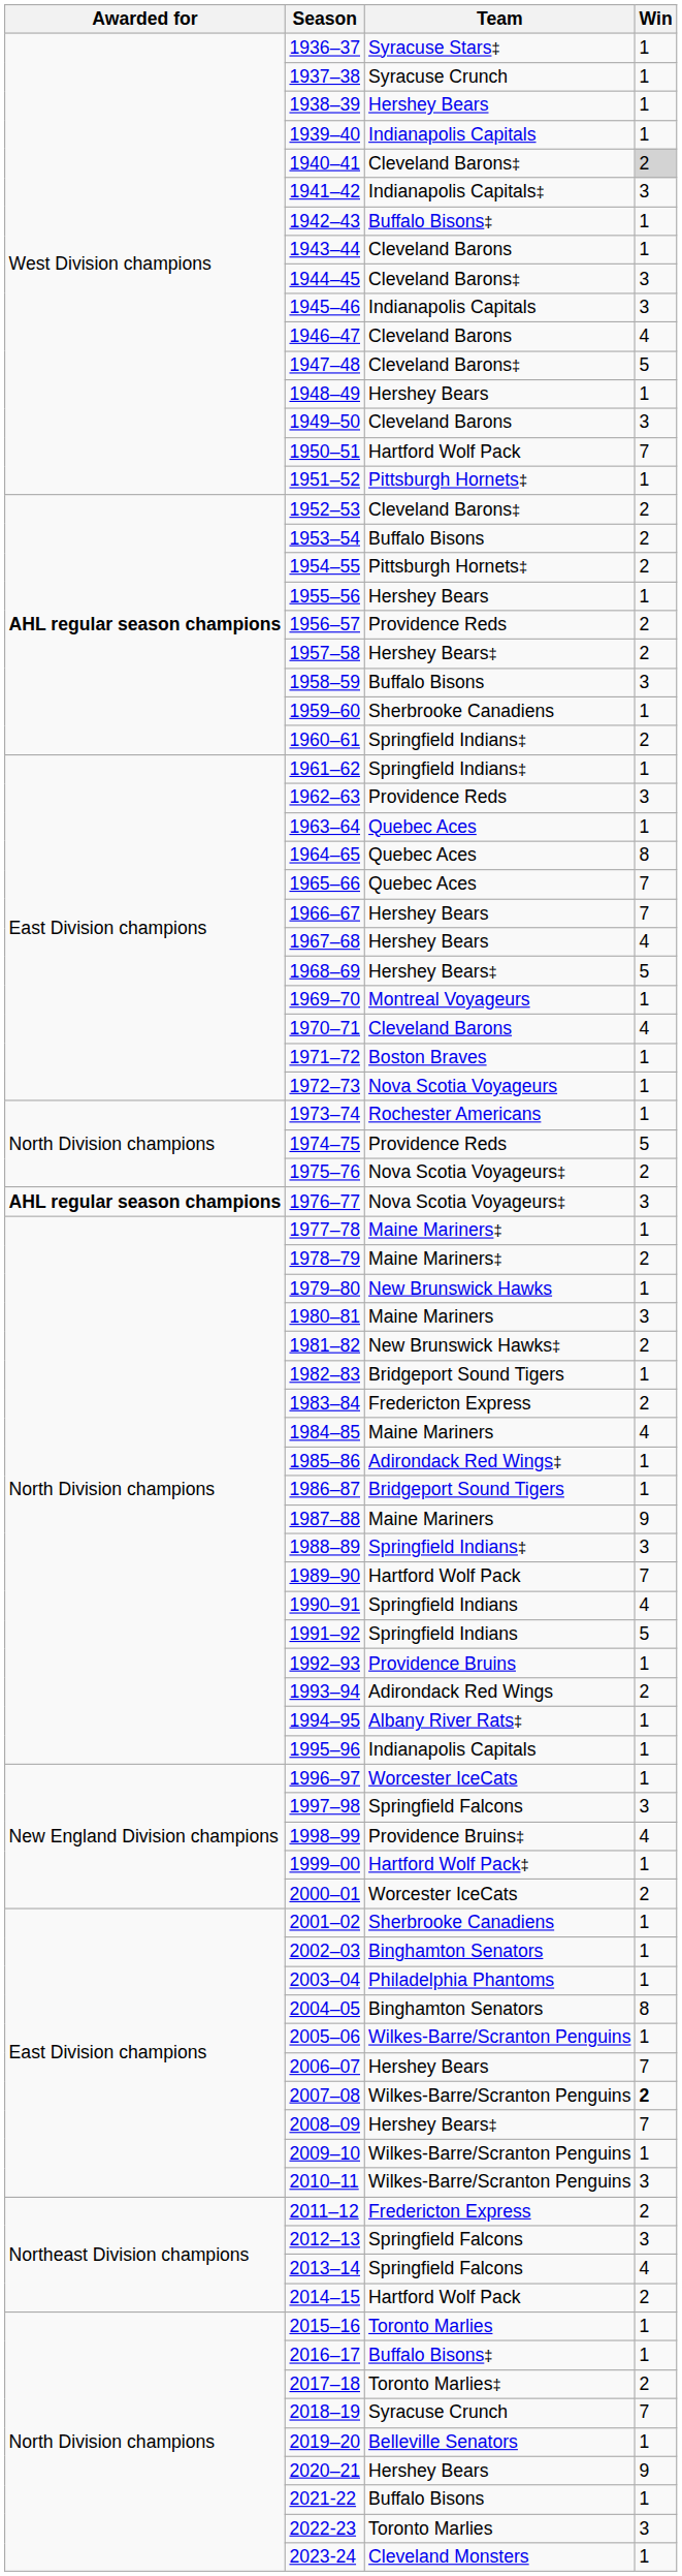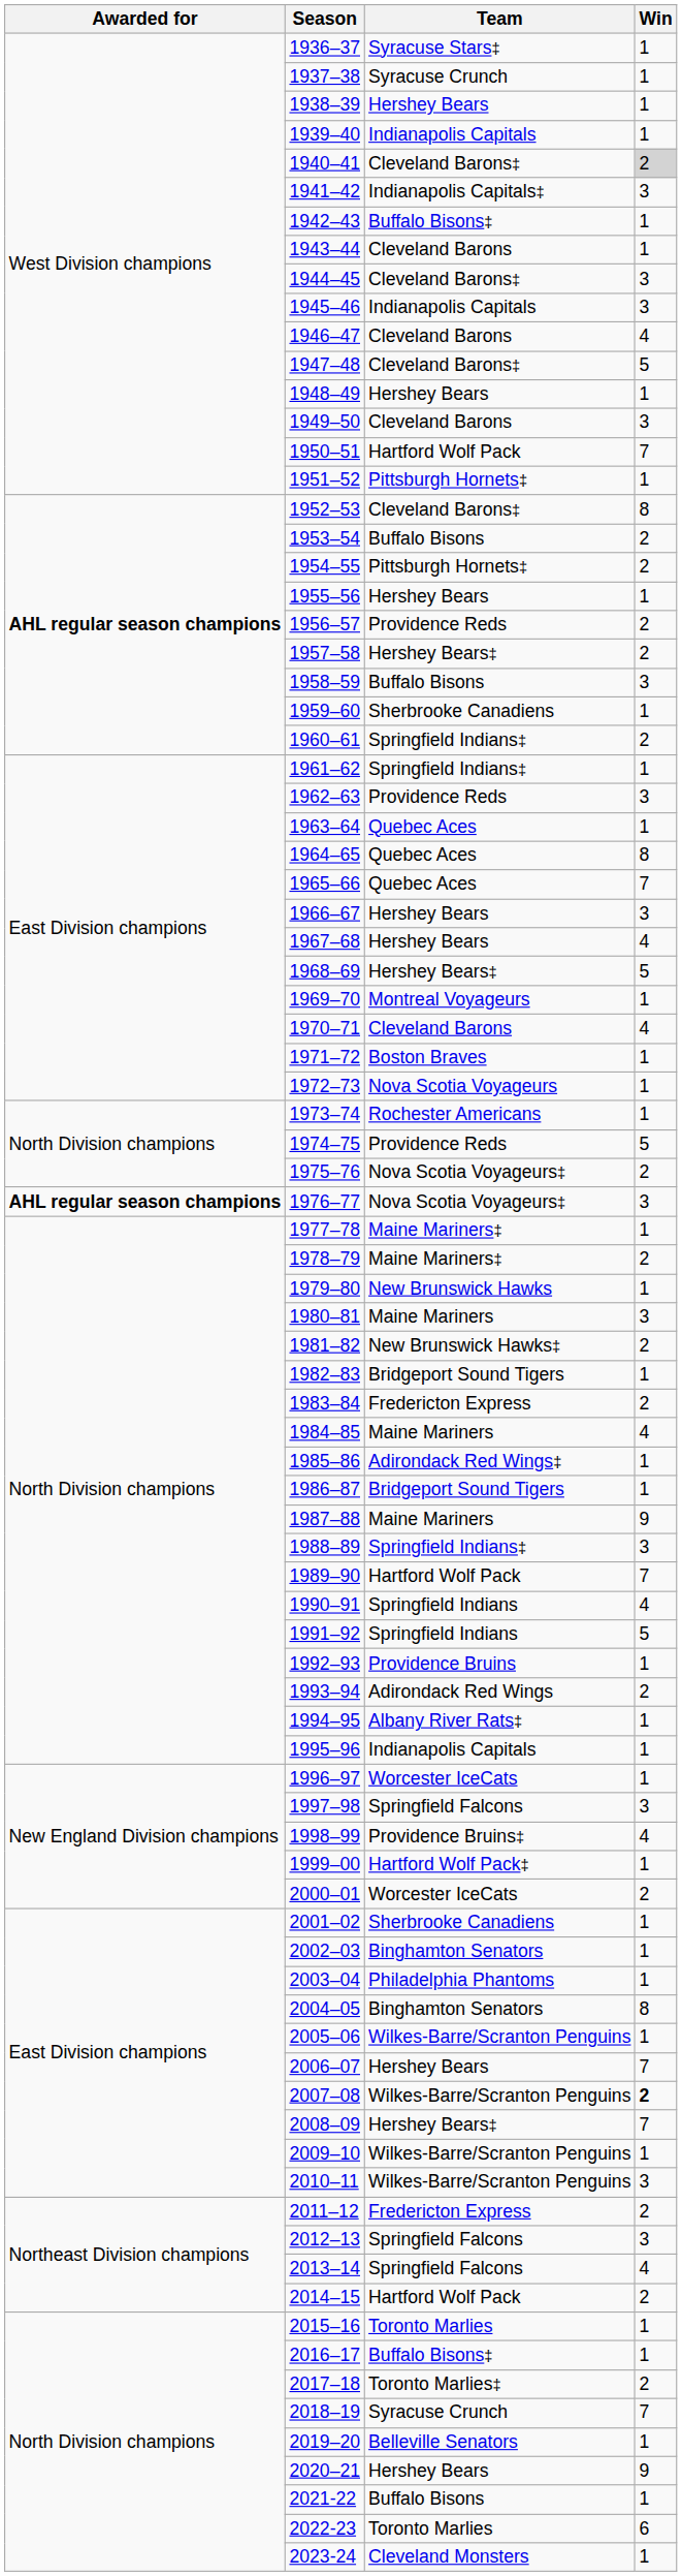 <table class="wikitable sortable">
 <tr>
 <th>Awarded for</th>
 <th>Season</th>
 <th>Team</th>
 <th>Win</th>
 </tr>
 <tr>
 <td rowspan=16>West Division champions</td>
 <td><a href='#'>1936–37</a></td>
 <td><a href='#'>Syracuse Stars</a><small>‡</small></td>
 <td>1</td>
 </tr>
 <tr>
 <td><a href='#'>1937–38</a></td>
 <td>Syracuse Crunch</td>
 <td>1</td>
 </tr>
 <tr>
 <td><a href='#'>1938–39</a></td>
 <td><a href='#'>Hershey Bears</a></td>
 <td>1</td>
 </tr>
 <tr>
 <td><a href='#'>1939–40</a></td>
 <td><a href='#'>Indianapolis Capitals</a></td>
 <td>1</td>
 </tr>
 <tr>
 <td><a href='#'>1940–41</a></td>
 <td>Cleveland Barons<small>‡</small></td>
 <td style="background: lightgrey;">2</td>
 </tr>
 <tr>
 <td><a href='#'>1941–42</a></td>
 <td>Indianapolis Capitals<small>‡</small></td>
 <td>3</td>
 </tr>
 <tr>
 <td><a href='#'>1942–43</a></td>
 <td><a href='#'>Buffalo Bisons</a><small>‡</small></td>
 <td>1</td>
 </tr>
 <tr>
 <td><a href='#'>1943–44</a></td>
 <td>Cleveland Barons</td>
 <td>1</td>
 </tr>
 <tr>
 <td><a href='#'>1944–45</a></td>
 <td>Cleveland Barons<small>‡</small></td>
 <td>3</td>
 </tr>
 <tr>
 <td><a href='#'>1945–46</a></td>
 <td>Indianapolis Capitals</td>
 <td>3</td>
 </tr>
 <tr>
 <td><a href='#'>1946–47</a></td>
 <td>Cleveland Barons</td>
 <td>4</td>
 </tr>
 <tr>
 <td><a href='#'>1947–48</a></td>
 <td>Cleveland Barons<small>‡</small></td>
 <td>5</td>
 </tr>
 <tr>
 <td><a href='#'>1948–49</a></td>
 <td>Hershey Bears</td>
 <td>1</td>
 </tr>
 <tr>
 <td><a href='#'>1949–50</a></td>
 <td>Cleveland Barons</td>
 <td>3</td>
 </tr>
 <tr>
 <td><a href='#'>1950–51</a></td>
 <td>Hartford Wolf Pack</td>
 <td>7</td>
 </tr>
 <tr>
 <td><a href='#'>1951–52</a></td>
 <td><a href='#'>Pittsburgh Hornets</a><small>‡</small></td>
 <td>1</td>
 </tr>
 <tr>
 <td rowspan=9><strong>AHL regular season champions</strong></td>
 <td><a href='#'>1952–53</a></td>
 <td>Cleveland Barons<small>‡</small></td>
-<td>2</td>
+<td>8</td>
 </tr>
 <tr>
 <td><a href='#'>1953–54</a></td>
 <td>Buffalo Bisons</td>
 <td>2</td>
 </tr>
 <tr>
 <td><a href='#'>1954–55</a></td>
 <td>Pittsburgh Hornets<small>‡</small></td>
 <td>2</td>
 </tr>
 <tr>
 <td><a href='#'>1955–56</a></td>
 <td>Hershey Bears</td>
 <td>1</td>
 </tr>
 <tr>
 <td><a href='#'>1956–57</a></td>
 <td>Providence Reds</td>
 <td>2</td>
 </tr>
 <tr>
 <td><a href='#'>1957–58</a></td>
 <td>Hershey Bears<small>‡</small></td>
 <td>2</td>
 </tr>
 <tr>
 <td><a href='#'>1958–59</a></td>
 <td>Buffalo Bisons</td>
 <td>3</td>
 </tr>
 <tr>
 <td><a href='#'>1959–60</a></td>
 <td>Sherbrooke Canadiens</td>
 <td>1</td>
 </tr>
 <tr>
 <td><a href='#'>1960–61</a></td>
 <td>Springfield Indians<small>‡</small></td>
 <td>2</td>
 </tr>
 <tr>
 <td rowspan=12>East Division champions</td>
 <td><a href='#'>1961–62</a></td>
 <td>Springfield Indians<small>‡</small></td>
 <td>1</td>
 </tr>
 <tr>
 <td><a href='#'>1962–63</a></td>
 <td>Providence Reds</td>
 <td>3</td>
 </tr>
 <tr>
 <td><a href='#'>1963–64</a></td>
 <td><a href='#'>Quebec Aces</a></td>
 <td>1</td>
 </tr>
 <tr>
 <td><a href='#'>1964–65</a></td>
 <td>Quebec Aces</td>
 <td>8</td>
 </tr>
 <tr>
 <td><a href='#'>1965–66</a></td>
 <td>Quebec Aces</td>
 <td>7</td>
 </tr>
 <tr>
 <td><a href='#'>1966–67</a></td>
 <td>Hershey Bears</td>
-<td>7</td>
+<td>3</td>
 </tr>
 <tr>
 <td><a href='#'>1967–68</a></td>
 <td>Hershey Bears</td>
 <td>4</td>
 </tr>
 <tr>
 <td><a href='#'>1968–69</a></td>
 <td>Hershey Bears<small>‡</small></td>
 <td>5</td>
 </tr>
 <tr>
 <td><a href='#'>1969–70</a></td>
 <td><a href='#'>Montreal Voyageurs</a></td>
 <td>1</td>
 </tr>
 <tr>
 <td><a href='#'>1970–71</a></td>
 <td><a href='#'>Cleveland Barons</a></td>
 <td>4</td>
 </tr>
 <tr>
 <td><a href='#'>1971–72</a></td>
 <td><a href='#'>Boston Braves</a></td>
 <td>1</td>
 </tr>
 <tr>
 <td><a href='#'>1972–73</a></td>
 <td><a href='#'>Nova Scotia Voyageurs</a></td>
 <td>1</td>
 </tr>
 <tr>
 <td rowspan=3>North Division champions</td>
 <td><a href='#'>1973–74</a></td>
 <td><a href='#'>Rochester Americans</a></td>
 <td>1</td>
 </tr>
 <tr>
 <td><a href='#'>1974–75</a></td>
 <td>Providence Reds</td>
 <td>5</td>
 </tr>
 <tr>
 <td><a href='#'>1975–76</a></td>
 <td>Nova Scotia Voyageurs<small>‡</small></td>
 <td>2</td>
 </tr>
 <tr>
 <td><strong>AHL regular season champions</strong></td>
 <td><a href='#'>1976–77</a></td>
 <td>Nova Scotia Voyageurs<small>‡</small></td>
 <td>3</td>
 </tr>
 <tr>
 <td rowspan=19>North Division champions</td>
 <td><a href='#'>1977–78</a></td>
 <td><a href='#'>Maine Mariners</a><small>‡</small></td>
 <td>1</td>
 </tr>
 <tr>
 <td><a href='#'>1978–79</a></td>
 <td>Maine Mariners<small>‡</small></td>
 <td>2</td>
 </tr>
 <tr>
 <td><a href='#'>1979–80</a></td>
 <td><a href='#'>New Brunswick Hawks</a></td>
 <td>1</td>
 </tr>
 <tr>
 <td><a href='#'>1980–81</a></td>
 <td>Maine Mariners</td>
 <td>3</td>
 </tr>
 <tr>
 <td><a href='#'>1981–82</a></td>
 <td>New Brunswick Hawks<small>‡</small></td>
 <td>2</td>
 </tr>
 <tr>
 <td><a href='#'>1982–83</a></td>
 <td>Bridgeport Sound Tigers</td>
 <td>1</td>
 </tr>
 <tr>
 <td><a href='#'>1983–84</a></td>
 <td>Fredericton Express</td>
 <td>2</td>
 </tr>
 <tr>
 <td><a href='#'>1984–85</a></td>
 <td>Maine Mariners</td>
 <td>4</td>
 </tr>
 <tr>
 <td><a href='#'>1985–86</a></td>
 <td><a href='#'>Adirondack Red Wings</a><small>‡</small></td>
 <td>1</td>
 </tr>
 <tr>
 <td><a href='#'>1986–87</a></td>
 <td><a href='#'>Bridgeport Sound Tigers</a></td>
 <td>1</td>
 </tr>
 <tr>
 <td><a href='#'>1987–88</a></td>
 <td>Maine Mariners</td>
 <td>9</td>
 </tr>
 <tr>
 <td><a href='#'>1988–89</a></td>
 <td><a href='#'>Springfield Indians</a><small>‡</small></td>
 <td>3</td>
 </tr>
 <tr>
 <td><a href='#'>1989–90</a></td>
 <td>Hartford Wolf Pack</td>
 <td>7</td>
 </tr>
 <tr>
 <td><a href='#'>1990–91</a></td>
 <td>Springfield Indians</td>
 <td>4</td>
 </tr>
 <tr>
 <td><a href='#'>1991–92</a></td>
 <td>Springfield Indians</td>
 <td>5</td>
 </tr>
 <tr>
 <td><a href='#'>1992–93</a></td>
 <td><a href='#'>Providence Bruins</a></td>
 <td>1</td>
 </tr>
 <tr>
 <td><a href='#'>1993–94</a></td>
 <td>Adirondack Red Wings</td>
 <td>2</td>
 </tr>
 <tr>
 <td><a href='#'>1994–95</a></td>
 <td><a href='#'>Albany River Rats</a><small>‡</small></td>
 <td>1</td>
 </tr>
 <tr>
 <td><a href='#'>1995–96</a></td>
 <td>Indianapolis Capitals</td>
 <td>1</td>
 </tr>
 <tr>
 <td rowspan=5>New England Division champions</td>
 <td><a href='#'>1996–97</a></td>
 <td><a href='#'>Worcester IceCats</a></td>
 <td>1</td>
 </tr>
 <tr>
 <td><a href='#'>1997–98</a></td>
 <td>Springfield Falcons</td>
 <td>3</td>
 </tr>
 <tr>
 <td><a href='#'>1998–99</a></td>
 <td>Providence Bruins<small>‡</small></td>
 <td>4</td>
 </tr>
 <tr>
 <td><a href='#'>1999–00</a></td>
 <td><a href='#'>Hartford Wolf Pack</a><small>‡</small></td>
 <td>1</td>
 </tr>
 <tr>
 <td><a href='#'>2000–01</a></td>
 <td>Worcester IceCats</td>
 <td>2</td>
 </tr>
 <tr>
 <td rowspan=10>East Division champions</td>
 <td><a href='#'>2001–02</a></td>
 <td><a href='#'>Sherbrooke Canadiens</a></td>
 <td>1</td>
 </tr>
 <tr>
 <td><a href='#'>2002–03</a></td>
 <td><a href='#'>Binghamton Senators</a></td>
 <td>1</td>
 </tr>
 <tr>
 <td><a href='#'>2003–04</a></td>
 <td><a href='#'>Philadelphia Phantoms</a></td>
 <td>1</td>
 </tr>
 <tr>
 <td><a href='#'>2004–05</a></td>
 <td>Binghamton Senators</td>
 <td>8</td>
 </tr>
 <tr>
 <td><a href='#'>2005–06</a></td>
 <td><a href='#'>Wilkes-Barre/Scranton Penguins</a></td>
 <td>1</td>
 </tr>
 <tr>
 <td><a href='#'>2006–07</a></td>
 <td>Hershey Bears</td>
 <td>7</td>
 </tr>
 <tr>
 <td><a href='#'>2007–08</a></td>
 <td>Wilkes-Barre/Scranton Penguins</td>
 <td><strong>2</strong></td>
 </tr>
 <tr>
 <td><a href='#'>2008–09</a></td>
 <td>Hershey Bears<small>‡</small></td>
 <td>7</td>
 </tr>
 <tr>
 <td><a href='#'>2009–10</a></td>
 <td>Wilkes-Barre/Scranton Penguins</td>
 <td>1</td>
 </tr>
 <tr>
 <td><a href='#'>2010–11</a></td>
 <td>Wilkes-Barre/Scranton Penguins</td>
 <td>3</td>
 </tr>
 <tr>
 <td rowspan=4>Northeast Division champions</td>
 <td><a href='#'>2011–12</a></td>
 <td><a href='#'>Fredericton Express</a></td>
 <td>2</td>
 </tr>
 <tr>
 <td><a href='#'>2012–13</a></td>
 <td>Springfield Falcons</td>
 <td>3</td>
 </tr>
 <tr>
 <td><a href='#'>2013–14</a></td>
 <td>Springfield Falcons</td>
 <td>4</td>
 </tr>
 <tr>
 <td><a href='#'>2014–15</a></td>
 <td>Hartford Wolf Pack</td>
 <td>2</td>
 </tr>
 <tr>
 <td rowspan=22>North Division champions</td>
 <td><a href='#'>2015–16</a></td>
 <td><a href='#'>Toronto Marlies</a></td>
 <td>1</td>
 </tr>
 <tr>
 <td><a href='#'>2016–17</a></td>
 <td><a href='#'>Buffalo Bisons</a><small>‡</small></td>
 <td>1</td>
 </tr>
 <tr>
 <td><a href='#'>2017–18</a></td>
 <td>Toronto Marlies<small>‡</small></td>
 <td>2</td>
 </tr>
 <tr>
 <td><a href='#'>2018–19</a></td>
 <td>Syracuse Crunch</td>
 <td>7</td>
 </tr>
 <tr>
 <td><a href='#'>2019–20</a></td>
 <td><a href='#'>Belleville Senators</a></td>
 <td>1</td>
 </tr>
 <tr>
 <td><a href='#'>2020–21</a></td>
 <td>Hershey Bears</td>
 <td>9</td>
 </tr>
 <tr>
 <td><a href='#'>2021-22</a></td>
 <td>Buffalo Bisons</td>
 <td>1</td>
 </tr>
 <tr>
 <td><a href='#'>2022-23</a></td>
 <td>Toronto Marlies</td>
-<td>3</td>
+<td>6</td>
 </tr>
 <tr>
 <td><a href='#'>2023-24</a></td>
 <td><a href='#'>Cleveland Monsters</a></td>
 <td>1</td>
 </tr>
 </table>
